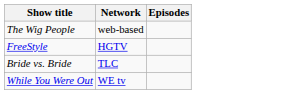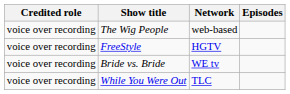 <table class="wikitable">
 <tr>
+<th>Credited role</th>
 <th>Show title</th>
 <th>Network</th>
 <th>Episodes</th>
 </tr>
 <tr>
+<td>voice over recording</td>
 <td><em>The Wig People</em></td>
 <td>web-based</td>
 <td></td>
 </tr>
 <tr>
+<td>voice over recording</td>
 <td><em><a href='#'>FreeStyle</a></em></td>
 <td><a href='#'>HGTV</a></td>
 <td></td>
 </tr>
 <tr>
+<td>voice over recording</td>
 <td><em>Bride vs. Bride</em></td>
+<td><a href='#'>WE tv</a></td>
+<td></td>
+</tr>
+<tr>
+<td>voice over recording</td>
+<td><em><a href='#'>While You Were Out</a></em></td>
 <td><a href='#'>TLC</a></td>
 <td></td>
 </tr>
-<tr>
-<td><em><a href='#'>While You Were Out</a></em></td>
-<td><a href='#'>WE tv</a></td>
-<td></td>
-</tr>
 </table>
